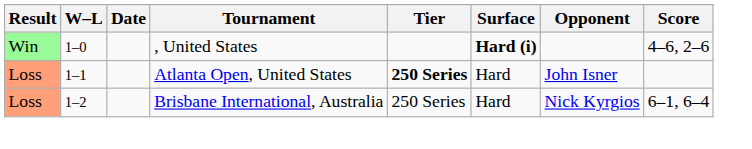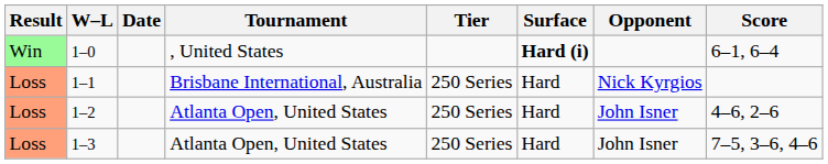 <table class="sortable wikitable">
 <tr>
 <th>Result</th>
 <th class="unsortable">W–L</th>
 <th>Date</th>
 <th>Tournament</th>
 <th>Tier</th>
 <th>Surface</th>
 <th>Opponent</th>
 <th class="unsortable">Score</th>
 </tr>
 <tr>
 <td bgcolor=98FB98>Win</td>
 <td><small>1–0</small></td>
 <td><a href='#'></a></td>
 <td>, United States</td>
 <td></td>
 <td><strong>Hard (i)</strong></td>
 <td></td>
-<td>4–6, 2–6</td>
+<td>6–1, 6–4</td>
 </tr>
 <tr>
 <td bgcolor=FFA07A>Loss</td>
 <td><small>1–1</small></td>
 <td><a href='#'></a></td>
-<td><a href='#'>Atlanta Open</a>, United States</td>
-<td><strong>250 Series</strong></td>
+<td><a href='#'>Brisbane International</a>, Australia</td>
+<td>250 Series</td>
 <td>Hard</td>
-<td> <a href='#'>John Isner</a></td>
+<td> <a href='#'>Nick Kyrgios</a></td>
 <td></td>
 </tr>
 <tr>
 <td bgcolor=FFA07A>Loss</td>
 <td><small>1–2</small></td>
 <td><a href='#'></a></td>
-<td><a href='#'>Brisbane International</a>, Australia</td>
+<td><a href='#'>Atlanta Open</a>, United States</td>
 <td>250 Series</td>
 <td>Hard</td>
-<td> <a href='#'>Nick Kyrgios</a></td>
-<td>6–1, 6–4</td>
+<td> <a href='#'>John Isner</a></td>
+<td>4–6, 2–6</td>
+</tr>
+<tr>
+<td bgcolor=FFA07A>Loss</td>
+<td><small>1–3</small></td>
+<td><a href='#'></a></td>
+<td>Atlanta Open, United States</td>
+<td>250 Series</td>
+<td>Hard</td>
+<td> John Isner</td>
+<td>7–5, 3–6, 4–6</td>
 </tr>
 </table>
